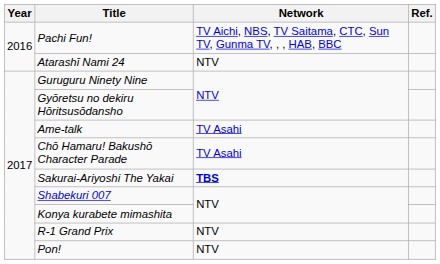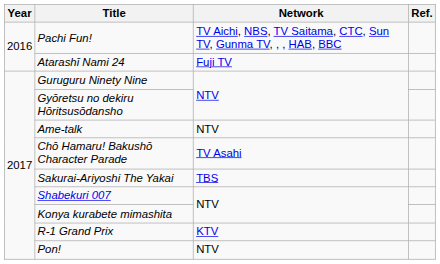 <table class="wikitable">
 <tr>
 <th>Year</th>
 <th>Title</th>
 <th>Network</th>
 <th>Ref.</th>
 </tr>
 <tr>
 <td rowspan="2">2016</td>
 <td><em>Pachi Fun!</em></td>
 <td><a href='#'>TV Aichi</a>, <a href='#'>NBS</a>, <a href='#'>TV Saitama</a>, <a href='#'>CTC</a>, <a href='#'>Sun TV</a>, <a href='#'>Gunma TV</a>, , , <a href='#'>HAB</a>, <a href='#'>BBC</a></td>
 <td></td>
 </tr>
 <tr>
 <td><em>Atarashī Nami 24</em></td>
-<td>NTV</td>
+<td><a href='#'>Fuji TV</a></td>
 <td></td>
 </tr>
 <tr>
 <td rowspan="9">2017</td>
 <td><em>Guruguru Ninety Nine</em></td>
 <td rowspan="2"><a href='#'>NTV</a></td>
 <td></td>
 </tr>
 <tr>
 <td><em>Gyōretsu no dekiru Hōritsusōdansho</em></td>
 <td></td>
 </tr>
 <tr>
 <td><em>Ame-talk</em></td>
-<td><a href='#'>TV Asahi</a></td>
+<td>NTV</td>
 <td></td>
 </tr>
 <tr>
 <td><em>Chō Hamaru! Bakushō Character Parade</em></td>
 <td><a href='#'>TV Asahi</a></td>
 <td></td>
 </tr>
 <tr>
 <td><em>Sakurai-Ariyoshi The Yakai</em></td>
-<td><strong><a href='#'>TBS</a></strong></td>
+<td><a href='#'>TBS</a></td>
 <td></td>
 </tr>
 <tr>
 <td><em><a href='#'>Shabekuri 007</a></em></td>
 <td rowspan="2">NTV</td>
 <td></td>
 </tr>
 <tr>
 <td><em>Konya kurabete mimashita</em></td>
 <td></td>
 </tr>
 <tr>
 <td><em>R-1 Grand Prix</em></td>
-<td>NTV</td>
+<td><a href='#'>KTV</a></td>
 <td></td>
 </tr>
 <tr>
 <td><em>Pon!</em></td>
 <td>NTV</td>
 <td></td>
 </tr>
 </table>
